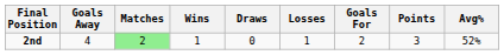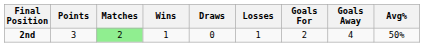 <table class="wikitable" style="font-size: 95%; text-align: center;">
 <tr>
 <th width=60>Final Position</th>
-<th width=60>Goals Away</th>
+<th width=60>Points</th>
 <th width=60>Matches</th>
 <th width=60>Wins</th>
 <th width=60>Draws</th>
 <th width=60>Losses</th>
 <th width=60>Goals For</th>
-<th width=60>Points</th>
+<th width=60>Goals Away</th>
 <th width=60>Avg%</th>
 </tr>
 <tr>
 <td><strong>2nd</strong></td>
-<td>4</td>
+<td>3</td>
 <td style="background: lightgreen;">2</td>
 <td>1</td>
 <td>0</td>
 <td>1</td>
 <td>2</td>
-<td>3</td>
-<td>52%</td>
+<td>4</td>
+<td>50%</td>
 </tr>
 </table>
